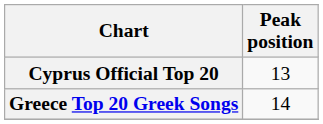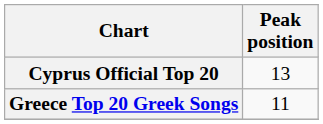 <table class="wikitable sortable plainrowheaders" style="text-align:center">
 <tr>
 <th scope="col">Chart</th>
 <th scope="col">Peak<br>position</th>
 </tr>
 <tr>
 <th scope="row">Cyprus Official Top 20</th>
 <td>13</td>
 </tr>
 <tr>
 <th scope="row">Greece <a href='#'>Top 20 Greek Songs</a></th>
-<td>14</td>
+<td>11</td>
 </tr>
 <tr>
 </tr>
 </table>
